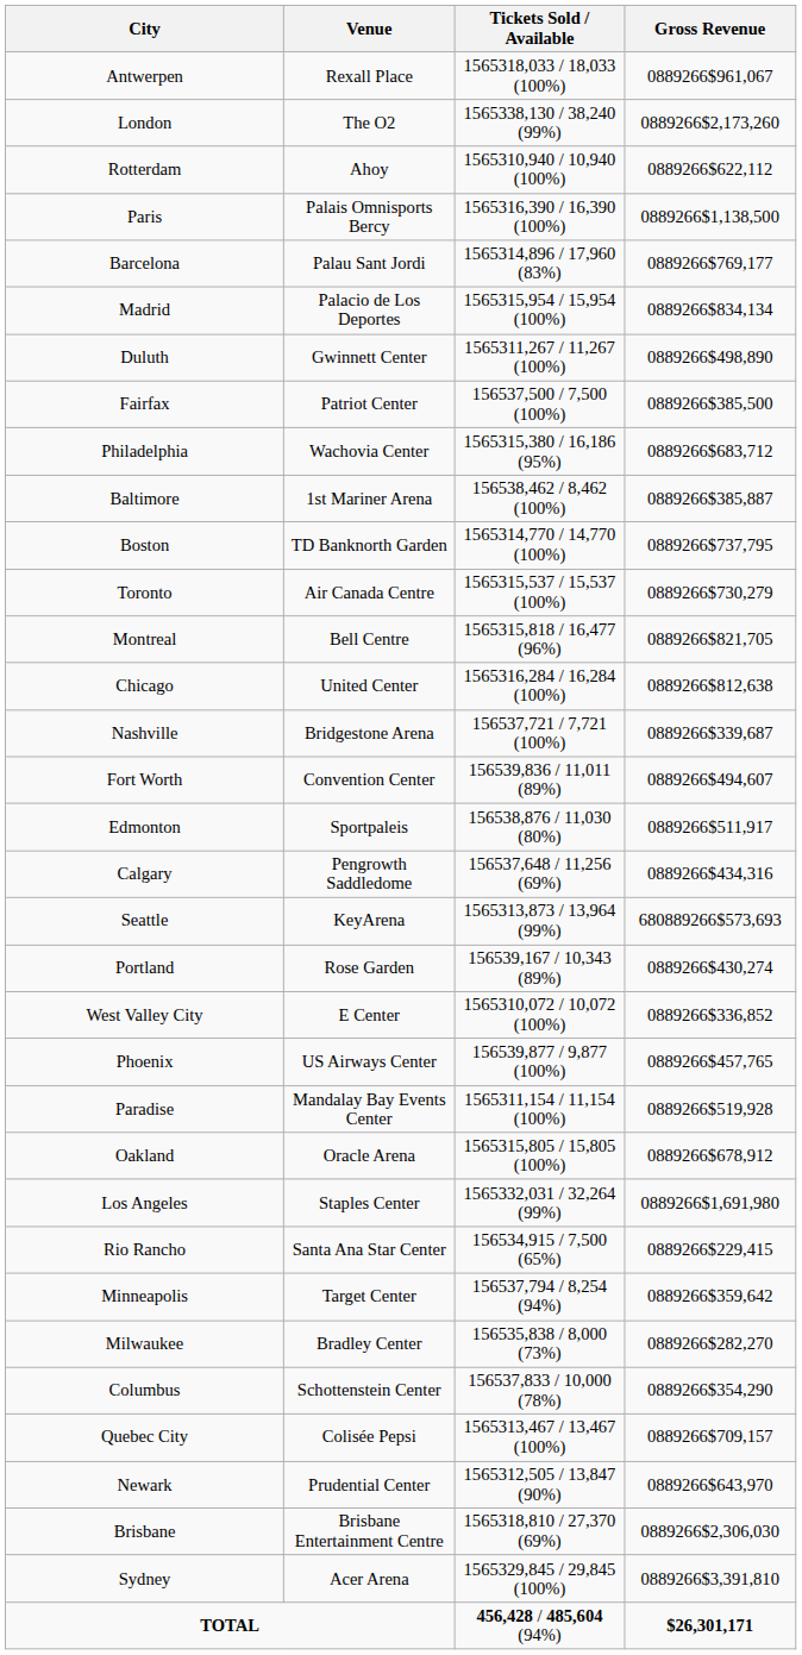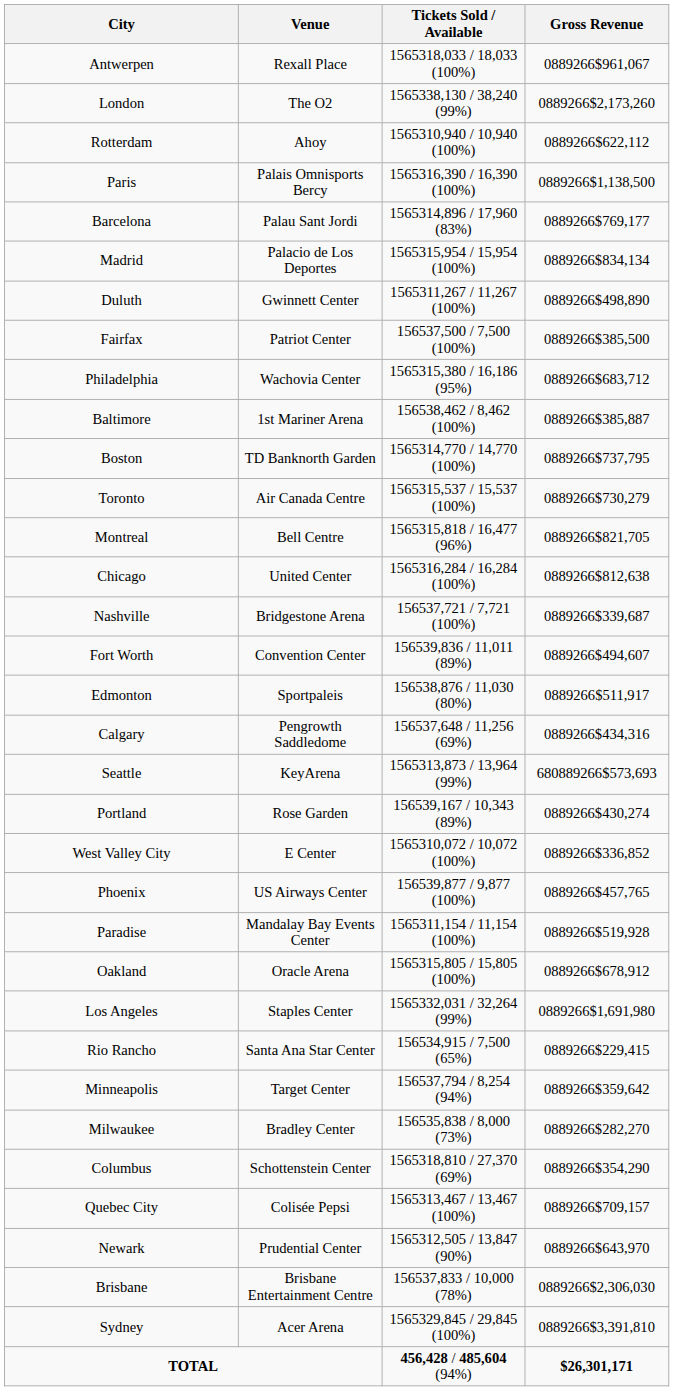 <table class="wikitable" style="text-align:center">
 <tr>
 <th style="width:250px;">City</th>
 <th style="width:150px;">Venue</th>
 <th style="width:150px;">Tickets Sold / Available</th>
 <th style="width:150px;">Gross Revenue</th>
 </tr>
 <tr>
 <td>Antwerpen</td>
 <td>Rexall Place</td>
 <td><span>15653</span>18,033 / 18,033 (100%)</td>
 <td><span>0889266</span>$961,067</td>
 </tr>
 <tr>
 <td>London</td>
 <td>The O2</td>
 <td><span>15653</span>38,130 / 38,240 (99%)</td>
 <td><span>0889266</span>$2,173,260</td>
 </tr>
 <tr>
 <td>Rotterdam</td>
 <td>Ahoy</td>
 <td><span>15653</span>10,940 / 10,940 (100%)</td>
 <td><span>0889266</span>$622,112</td>
 </tr>
 <tr>
 <td>Paris</td>
 <td>Palais Omnisports Bercy</td>
 <td><span>15653</span>16,390 / 16,390 (100%)</td>
 <td><span>0889266</span>$1,138,500</td>
 </tr>
 <tr>
 <td>Barcelona</td>
 <td>Palau Sant Jordi</td>
 <td><span>15653</span>14,896 / 17,960 (83%)</td>
 <td><span>0889266</span>$769,177</td>
 </tr>
 <tr>
 <td>Madrid</td>
 <td>Palacio de Los Deportes</td>
 <td><span>15653</span>15,954 / 15,954 (100%)</td>
 <td><span>0889266</span>$834,134</td>
 </tr>
 <tr>
 <td>Duluth</td>
 <td>Gwinnett Center</td>
 <td><span>15653</span>11,267 / 11,267 (100%)</td>
 <td><span>0889266</span>$498,890</td>
 </tr>
 <tr>
 <td>Fairfax</td>
 <td>Patriot Center</td>
 <td><span>15653</span>7,500 / 7,500 (100%)</td>
 <td><span>0889266</span>$385,500</td>
 </tr>
 <tr>
 <td>Philadelphia</td>
 <td>Wachovia Center</td>
 <td><span>15653</span>15,380 / 16,186 (95%)</td>
 <td><span>0889266</span>$683,712</td>
 </tr>
 <tr>
 <td>Baltimore</td>
 <td>1st Mariner Arena</td>
 <td><span>15653</span>8,462 / 8,462 (100%)</td>
 <td><span>0889266</span>$385,887</td>
 </tr>
 <tr>
 <td>Boston</td>
 <td>TD Banknorth Garden</td>
 <td><span>15653</span>14,770 / 14,770 (100%)</td>
 <td><span>0889266</span>$737,795</td>
 </tr>
 <tr>
 <td>Toronto</td>
 <td>Air Canada Centre</td>
 <td><span>15653</span>15,537 / 15,537 (100%)</td>
 <td><span>0889266</span>$730,279</td>
 </tr>
 <tr>
 <td>Montreal</td>
 <td>Bell Centre</td>
 <td><span>15653</span>15,818 / 16,477 (96%)</td>
 <td><span>0889266</span>$821,705</td>
 </tr>
 <tr>
 <td>Chicago</td>
 <td>United Center</td>
 <td><span>15653</span>16,284 / 16,284 (100%)</td>
 <td><span>0889266</span>$812,638</td>
 </tr>
 <tr>
 <td>Nashville</td>
 <td>Bridgestone Arena</td>
 <td><span>15653</span>7,721 / 7,721 (100%)</td>
 <td><span>0889266</span>$339,687</td>
 </tr>
 <tr>
 <td>Fort Worth</td>
 <td>Convention Center</td>
 <td><span>15653</span>9,836 / 11,011 (89%)</td>
 <td><span>0889266</span>$494,607</td>
 </tr>
 <tr>
 <td>Edmonton</td>
 <td>Sportpaleis</td>
 <td><span>15653</span>8,876 / 11,030 (80%)</td>
 <td><span>0889266</span>$511,917</td>
 </tr>
 <tr>
 <td>Calgary</td>
 <td>Pengrowth Saddledome</td>
 <td><span>15653</span>7,648 / 11,256 (69%)</td>
 <td><span>0889266</span>$434,316</td>
 </tr>
 <tr>
 <td>Seattle</td>
 <td>KeyArena</td>
 <td><span>15653</span>13,873 / 13,964 (99%)</td>
 <td><span>680889266</span>$573,693</td>
 </tr>
 <tr>
 <td>Portland</td>
 <td>Rose Garden</td>
 <td><span>15653</span>9,167 / 10,343 (89%)</td>
 <td><span>0889266</span>$430,274</td>
 </tr>
 <tr>
 <td>West Valley City</td>
 <td>E Center</td>
 <td><span>15653</span>10,072 / 10,072 (100%)</td>
 <td><span>0889266</span>$336,852</td>
 </tr>
 <tr>
 <td>Phoenix</td>
 <td>US Airways Center</td>
 <td><span>15653</span>9,877 / 9,877 (100%)</td>
 <td><span>0889266</span>$457,765</td>
 </tr>
 <tr>
 <td>Paradise</td>
 <td>Mandalay Bay Events Center</td>
 <td><span>15653</span>11,154 / 11,154 (100%)</td>
 <td><span>0889266</span>$519,928</td>
 </tr>
 <tr>
 <td>Oakland</td>
 <td>Oracle Arena</td>
 <td><span>15653</span>15,805 / 15,805 (100%)</td>
 <td><span>0889266</span>$678,912</td>
 </tr>
 <tr>
 <td>Los Angeles</td>
 <td>Staples Center</td>
 <td><span>15653</span>32,031 / 32,264 (99%)</td>
 <td><span>0889266</span>$1,691,980</td>
 </tr>
 <tr>
 <td>Rio Rancho</td>
 <td>Santa Ana Star Center</td>
 <td><span>15653</span>4,915 / 7,500 (65%)</td>
 <td><span>0889266</span>$229,415</td>
 </tr>
 <tr>
 <td>Minneapolis</td>
 <td>Target Center</td>
 <td><span>15653</span>7,794 / 8,254 (94%)</td>
 <td><span>0889266</span>$359,642</td>
 </tr>
 <tr>
 <td>Milwaukee</td>
 <td>Bradley Center</td>
 <td><span>15653</span>5,838 / 8,000 (73%)</td>
 <td><span>0889266</span>$282,270</td>
 </tr>
 <tr>
 <td>Columbus</td>
 <td>Schottenstein Center</td>
-<td><span>15653</span>7,833 / 10,000 (78%)</td>
+<td><span>15653</span>18,810 / 27,370 (69%)</td>
 <td><span>0889266</span>$354,290</td>
 </tr>
 <tr>
 <td>Quebec City</td>
 <td>Colisée Pepsi</td>
 <td><span>15653</span>13,467 / 13,467 (100%)</td>
 <td><span>0889266</span>$709,157</td>
 </tr>
 <tr>
 <td>Newark</td>
 <td>Prudential Center</td>
 <td><span>15653</span>12,505 / 13,847 (90%)</td>
 <td><span>0889266</span>$643,970</td>
 </tr>
 <tr>
 <td>Brisbane</td>
 <td>Brisbane Entertainment Centre</td>
-<td><span>15653</span>18,810 / 27,370 (69%)</td>
+<td><span>15653</span>7,833 / 10,000 (78%)</td>
 <td><span>0889266</span>$2,306,030</td>
 </tr>
 <tr>
 <td>Sydney</td>
 <td>Acer Arena</td>
 <td><span>15653</span>29,845 / 29,845 (100%)</td>
 <td><span>0889266</span>$3,391,810</td>
 </tr>
 <tr>
 <td colspan="2"><strong>TOTAL</strong></td>
 <td><strong>456,428</strong> / <strong>485,604</strong> (94%)</td>
 <td><strong>$26,301,171</strong></td>
 </tr>
 </table>
